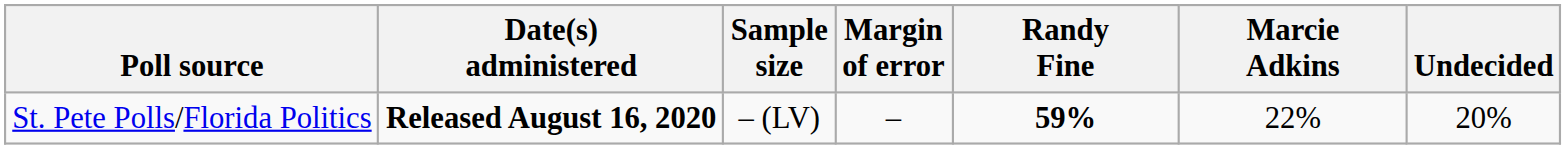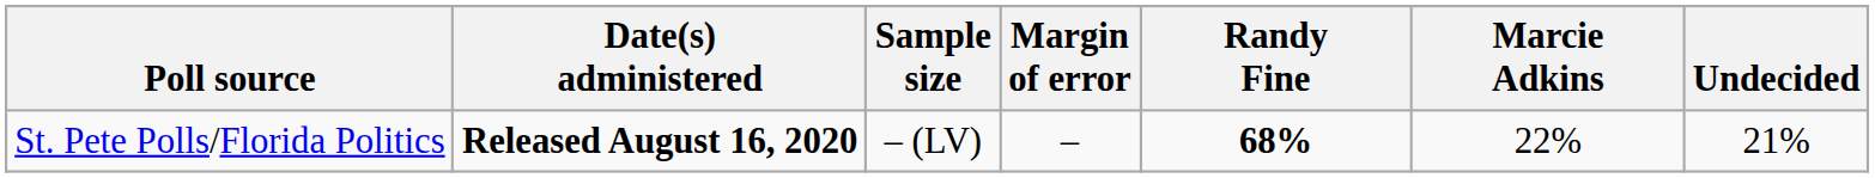 <table class="wikitable" style="font-size:90%;text-align:center;">
 <tr valign=bottom>
 <th>Poll source</th>
 <th>Date(s)<br>administered</th>
 <th>Sample<br>size</th>
 <th>Margin<br>of error</th>
 <th style="width:100px;">Randy<br>Fine</th>
 <th style="width:100px;">Marcie<br>Adkins</th>
 <th>Undecided</th>
 </tr>
 <tr>
 <td style="text-align:left;"><a href='#'>St. Pete Polls</a>/<a href='#'>Florida Politics</a></td>
 <td><strong>Released August 16, 2020</strong></td>
 <td>– (LV)</td>
 <td>–</td>
-<td><strong>59%</strong></td>
+<td><strong>68%</strong></td>
 <td>22%</td>
-<td>20%</td>
+<td>21%</td>
 </tr>
 </table>
